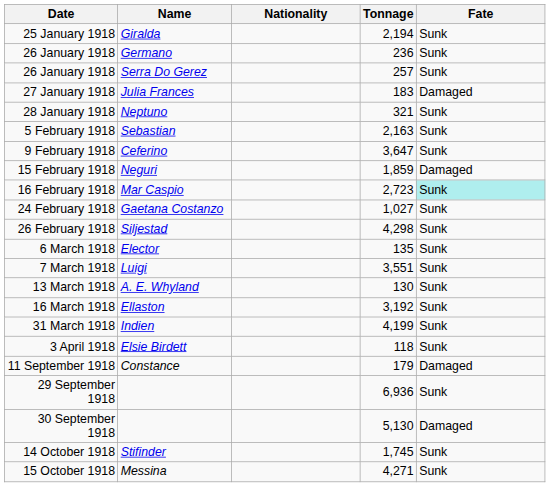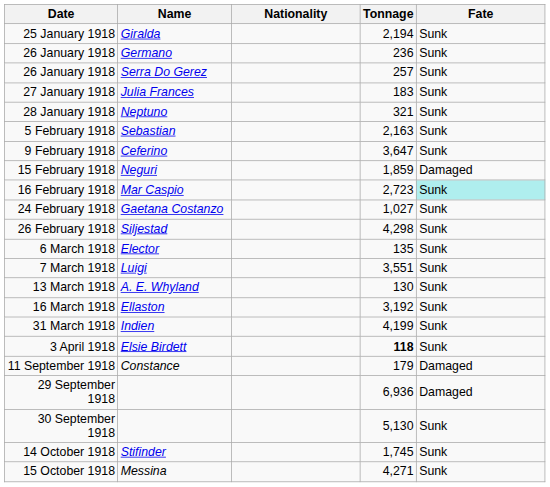 <table class="wikitable sortable">
 <tr>
 <th width="140px">Date</th>
 <th width="140px">Name</th>
 <th width="160px">Nationality</th>
 <th width="25px">Tonnage</th>
 <th width="160px">Fate</th>
 </tr>
 <tr>
 <td align="right">25 January 1918</td>
 <td align="left"><a href='#'><em>Giralda</em></a></td>
 <td align="left"></td>
 <td align="right">2,194</td>
 <td align="left">Sunk</td>
 </tr>
 <tr>
 <td align="right">26 January 1918</td>
 <td align="left"><a href='#'><em>Germano</em></a></td>
 <td align="left"></td>
 <td align="right">236</td>
 <td align="left">Sunk</td>
 </tr>
 <tr>
 <td align="right">26 January 1918</td>
 <td align="left"><a href='#'><em>Serra Do Gerez</em></a></td>
 <td align="left"></td>
 <td align="right">257</td>
 <td align="left">Sunk</td>
 </tr>
 <tr>
 <td align="right">27 January 1918</td>
 <td align="left"><a href='#'><em>Julia Frances</em></a></td>
 <td align="left"></td>
 <td align="right">183</td>
-<td align="left">Damaged</td>
+<td align="left">Sunk</td>
 </tr>
 <tr>
 <td align="right">28 January 1918</td>
 <td align="left"><a href='#'><em>Neptuno</em></a></td>
 <td align="left"></td>
 <td align="right">321</td>
 <td align="left">Sunk</td>
 </tr>
 <tr>
 <td align="right">5 February 1918</td>
 <td align="left"><a href='#'><em>Sebastian</em></a></td>
 <td align="left"></td>
 <td align="right">2,163</td>
 <td align="left">Sunk</td>
 </tr>
 <tr>
 <td align="right">9 February 1918</td>
 <td align="left"><a href='#'><em>Ceferino</em></a></td>
 <td align="left"></td>
 <td align="right">3,647</td>
 <td align="left">Sunk</td>
 </tr>
 <tr>
 <td align="right">15 February 1918</td>
 <td align="left"><a href='#'><em>Neguri</em></a></td>
 <td align="left"></td>
 <td align="right">1,859</td>
 <td align="left">Damaged</td>
 </tr>
 <tr>
 <td align="right">16 February 1918</td>
 <td align="left"><a href='#'><em>Mar Caspio</em></a></td>
 <td align="left"></td>
 <td align="right">2,723</td>
 <td align="left" style="background: paleturquoise;">Sunk</td>
 </tr>
 <tr>
 <td align="right">24 February 1918</td>
 <td align="left"><a href='#'><em>Gaetana Costanzo</em></a></td>
 <td align="left"></td>
 <td align="right">1,027</td>
 <td align="left">Sunk</td>
 </tr>
 <tr>
 <td align="right">26 February 1918</td>
 <td align="left"><a href='#'><em>Siljestad</em></a></td>
 <td align="left"></td>
 <td align="right">4,298</td>
 <td align="left">Sunk</td>
 </tr>
 <tr>
 <td align="right">6 March 1918</td>
 <td align="left"><a href='#'><em>Elector</em></a></td>
 <td align="left"></td>
 <td align="right">135</td>
 <td align="left">Sunk</td>
 </tr>
 <tr>
 <td align="right">7 March 1918</td>
 <td align="left"><a href='#'><em>Luigi</em></a></td>
 <td align="left"></td>
 <td align="right">3,551</td>
 <td align="left">Sunk</td>
 </tr>
 <tr>
 <td align="right">13 March 1918</td>
 <td align="left"><a href='#'><em>A. E. Whyland</em></a></td>
 <td align="left"></td>
 <td align="right">130</td>
 <td align="left">Sunk</td>
 </tr>
 <tr>
 <td align="right">16 March 1918</td>
 <td align="left"><a href='#'><em>Ellaston</em></a></td>
 <td align="left"></td>
 <td align="right">3,192</td>
 <td align="left">Sunk</td>
 </tr>
 <tr>
 <td align="right">31 March 1918</td>
 <td align="left"><a href='#'><em>Indien</em></a></td>
 <td align="left"></td>
 <td align="right">4,199</td>
 <td align="left">Sunk</td>
 </tr>
 <tr>
 <td align="right">3 April 1918</td>
 <td align="left"><a href='#'><em>Elsie Birdett</em></a></td>
 <td align="left"></td>
-<td align="right">118</td>
+<td align="right"><strong>118</strong></td>
 <td align="left">Sunk</td>
 </tr>
 <tr>
 <td align="right">11 September 1918</td>
 <td align="left"><em>Constance</em></td>
 <td align="left"></td>
 <td align="right">179</td>
 <td align="left">Damaged</td>
 </tr>
 <tr>
 <td align="right">29 September 1918</td>
 <td align="left"></td>
 <td align="left"></td>
 <td align="right">6,936</td>
-<td align="left">Sunk</td>
+<td align="left">Damaged</td>
 </tr>
 <tr>
 <td align="right">30 September 1918</td>
 <td align="left"></td>
 <td align="left"></td>
 <td align="right">5,130</td>
-<td align="left">Damaged</td>
+<td align="left">Sunk</td>
 </tr>
 <tr>
 <td align="right">14 October 1918</td>
 <td align="left"><a href='#'><em>Stifinder</em></a></td>
 <td align="left"></td>
 <td align="right">1,745</td>
 <td align="left">Sunk</td>
 </tr>
 <tr>
 <td align="right">15 October 1918</td>
 <td align="left"><em>Messina</em></td>
 <td align="left"></td>
 <td align="right">4,271</td>
 <td align="left">Sunk</td>
 </tr>
 </table>
